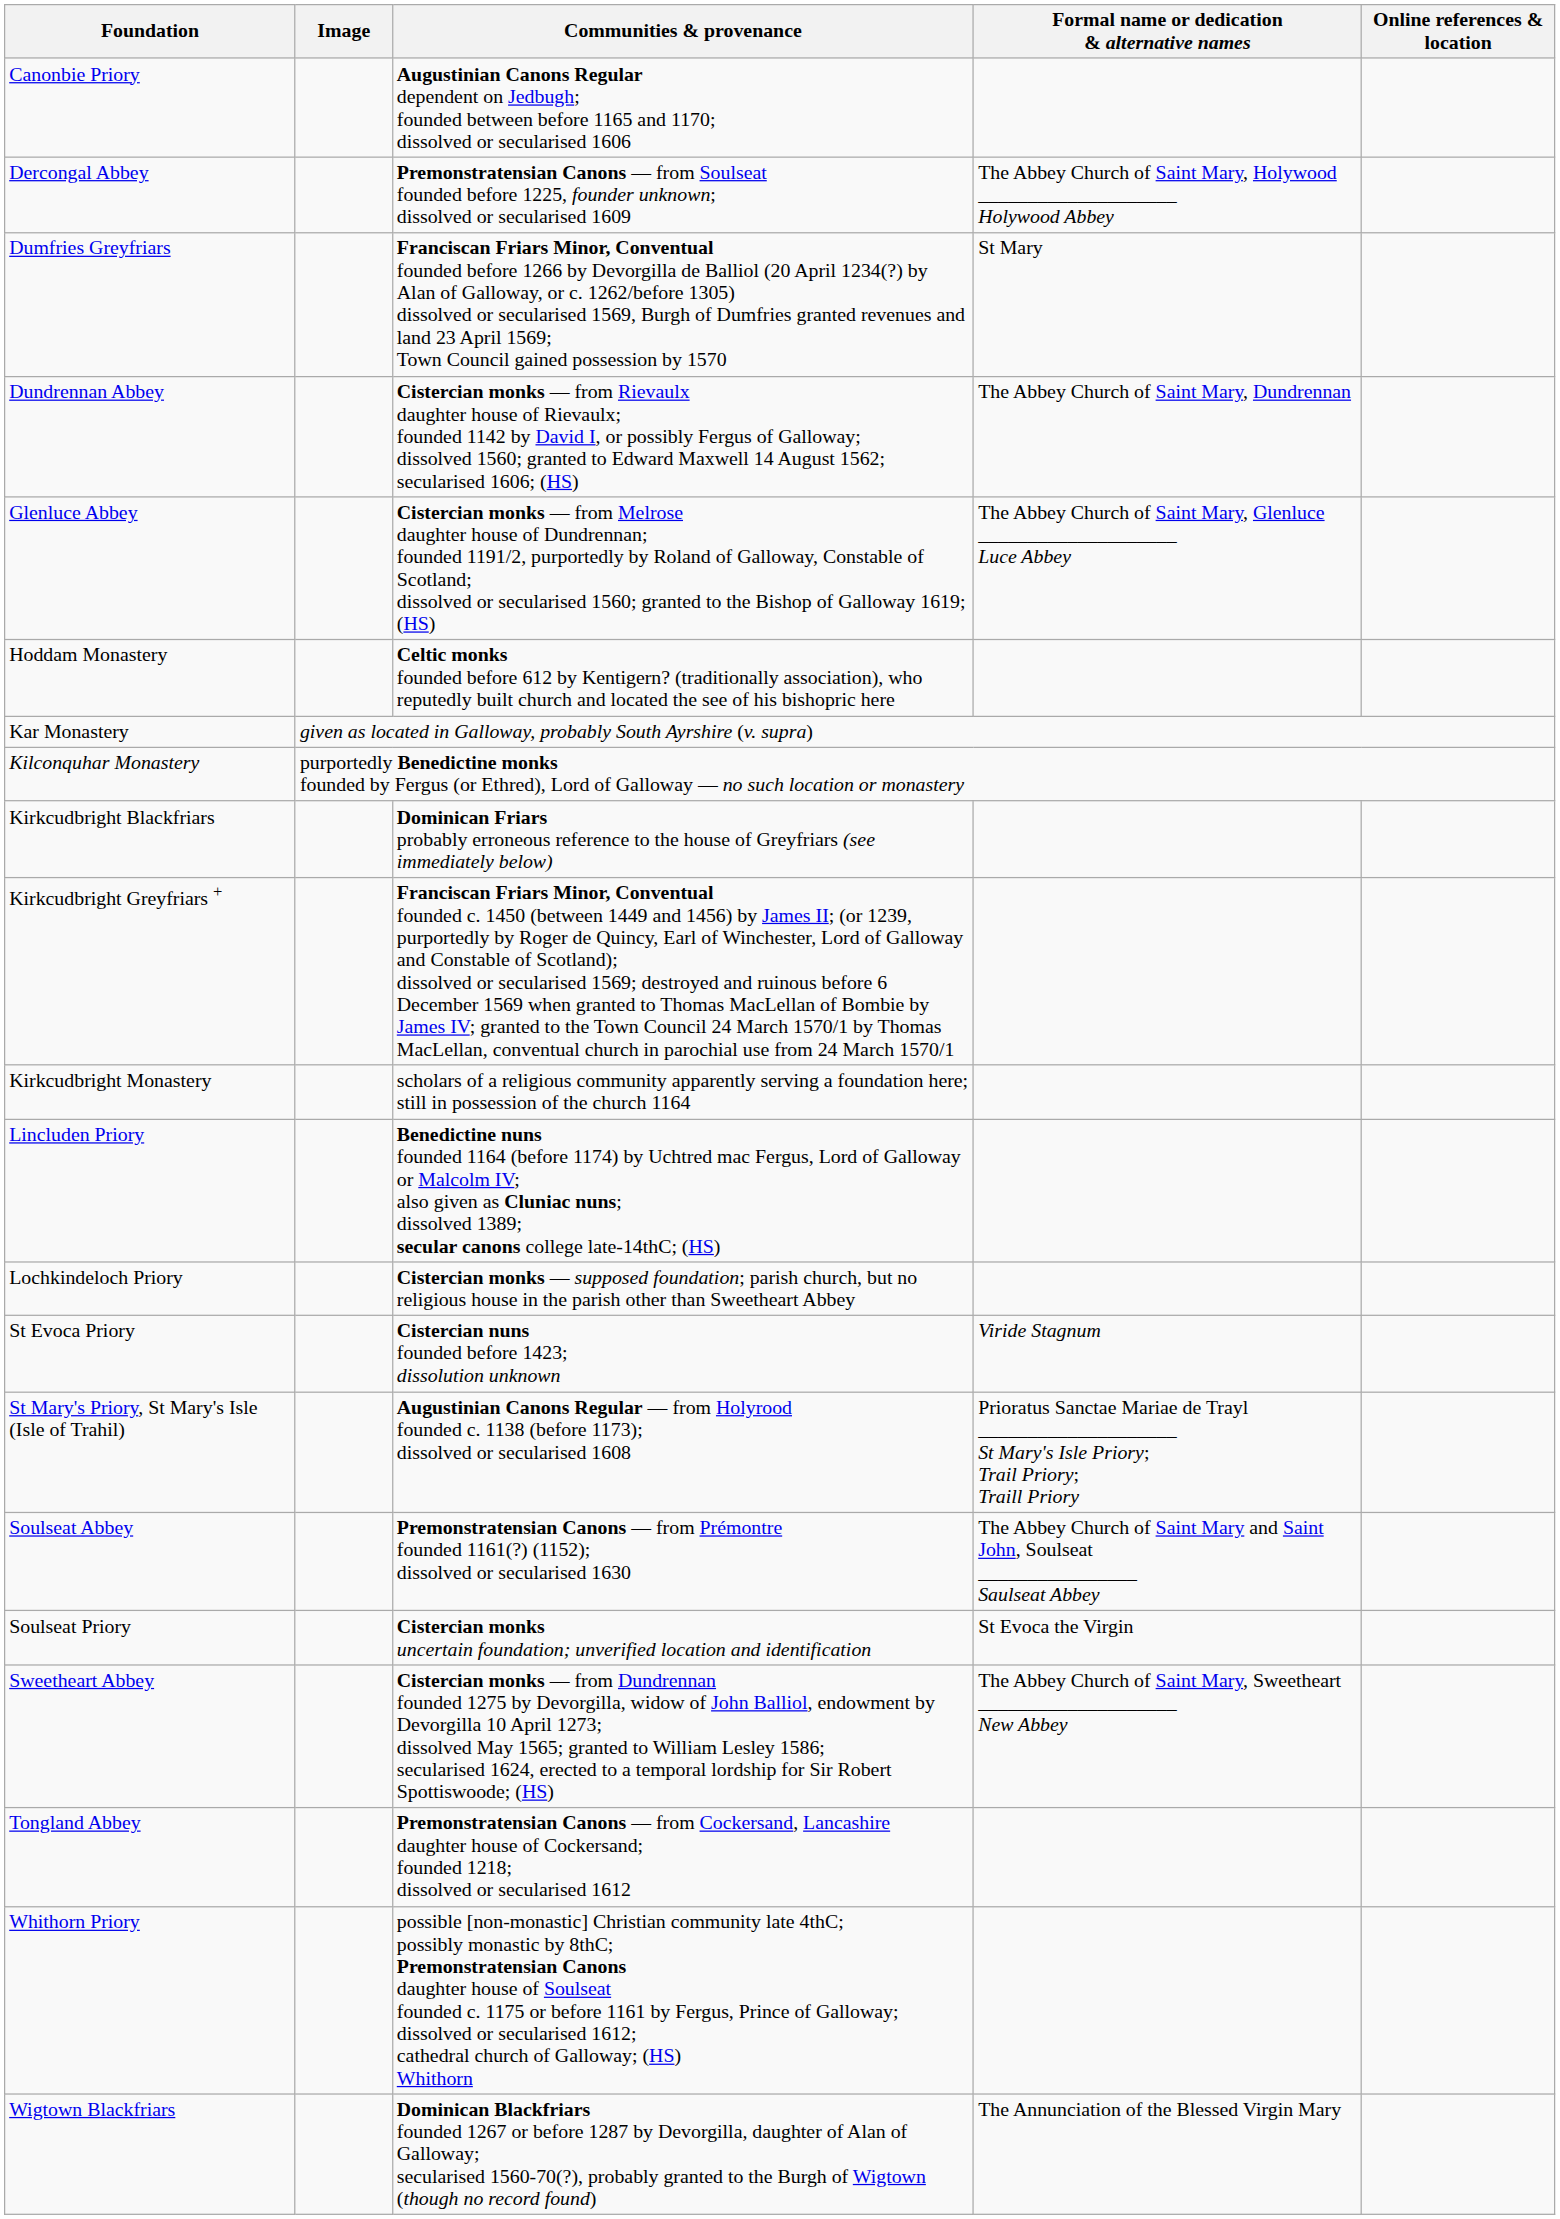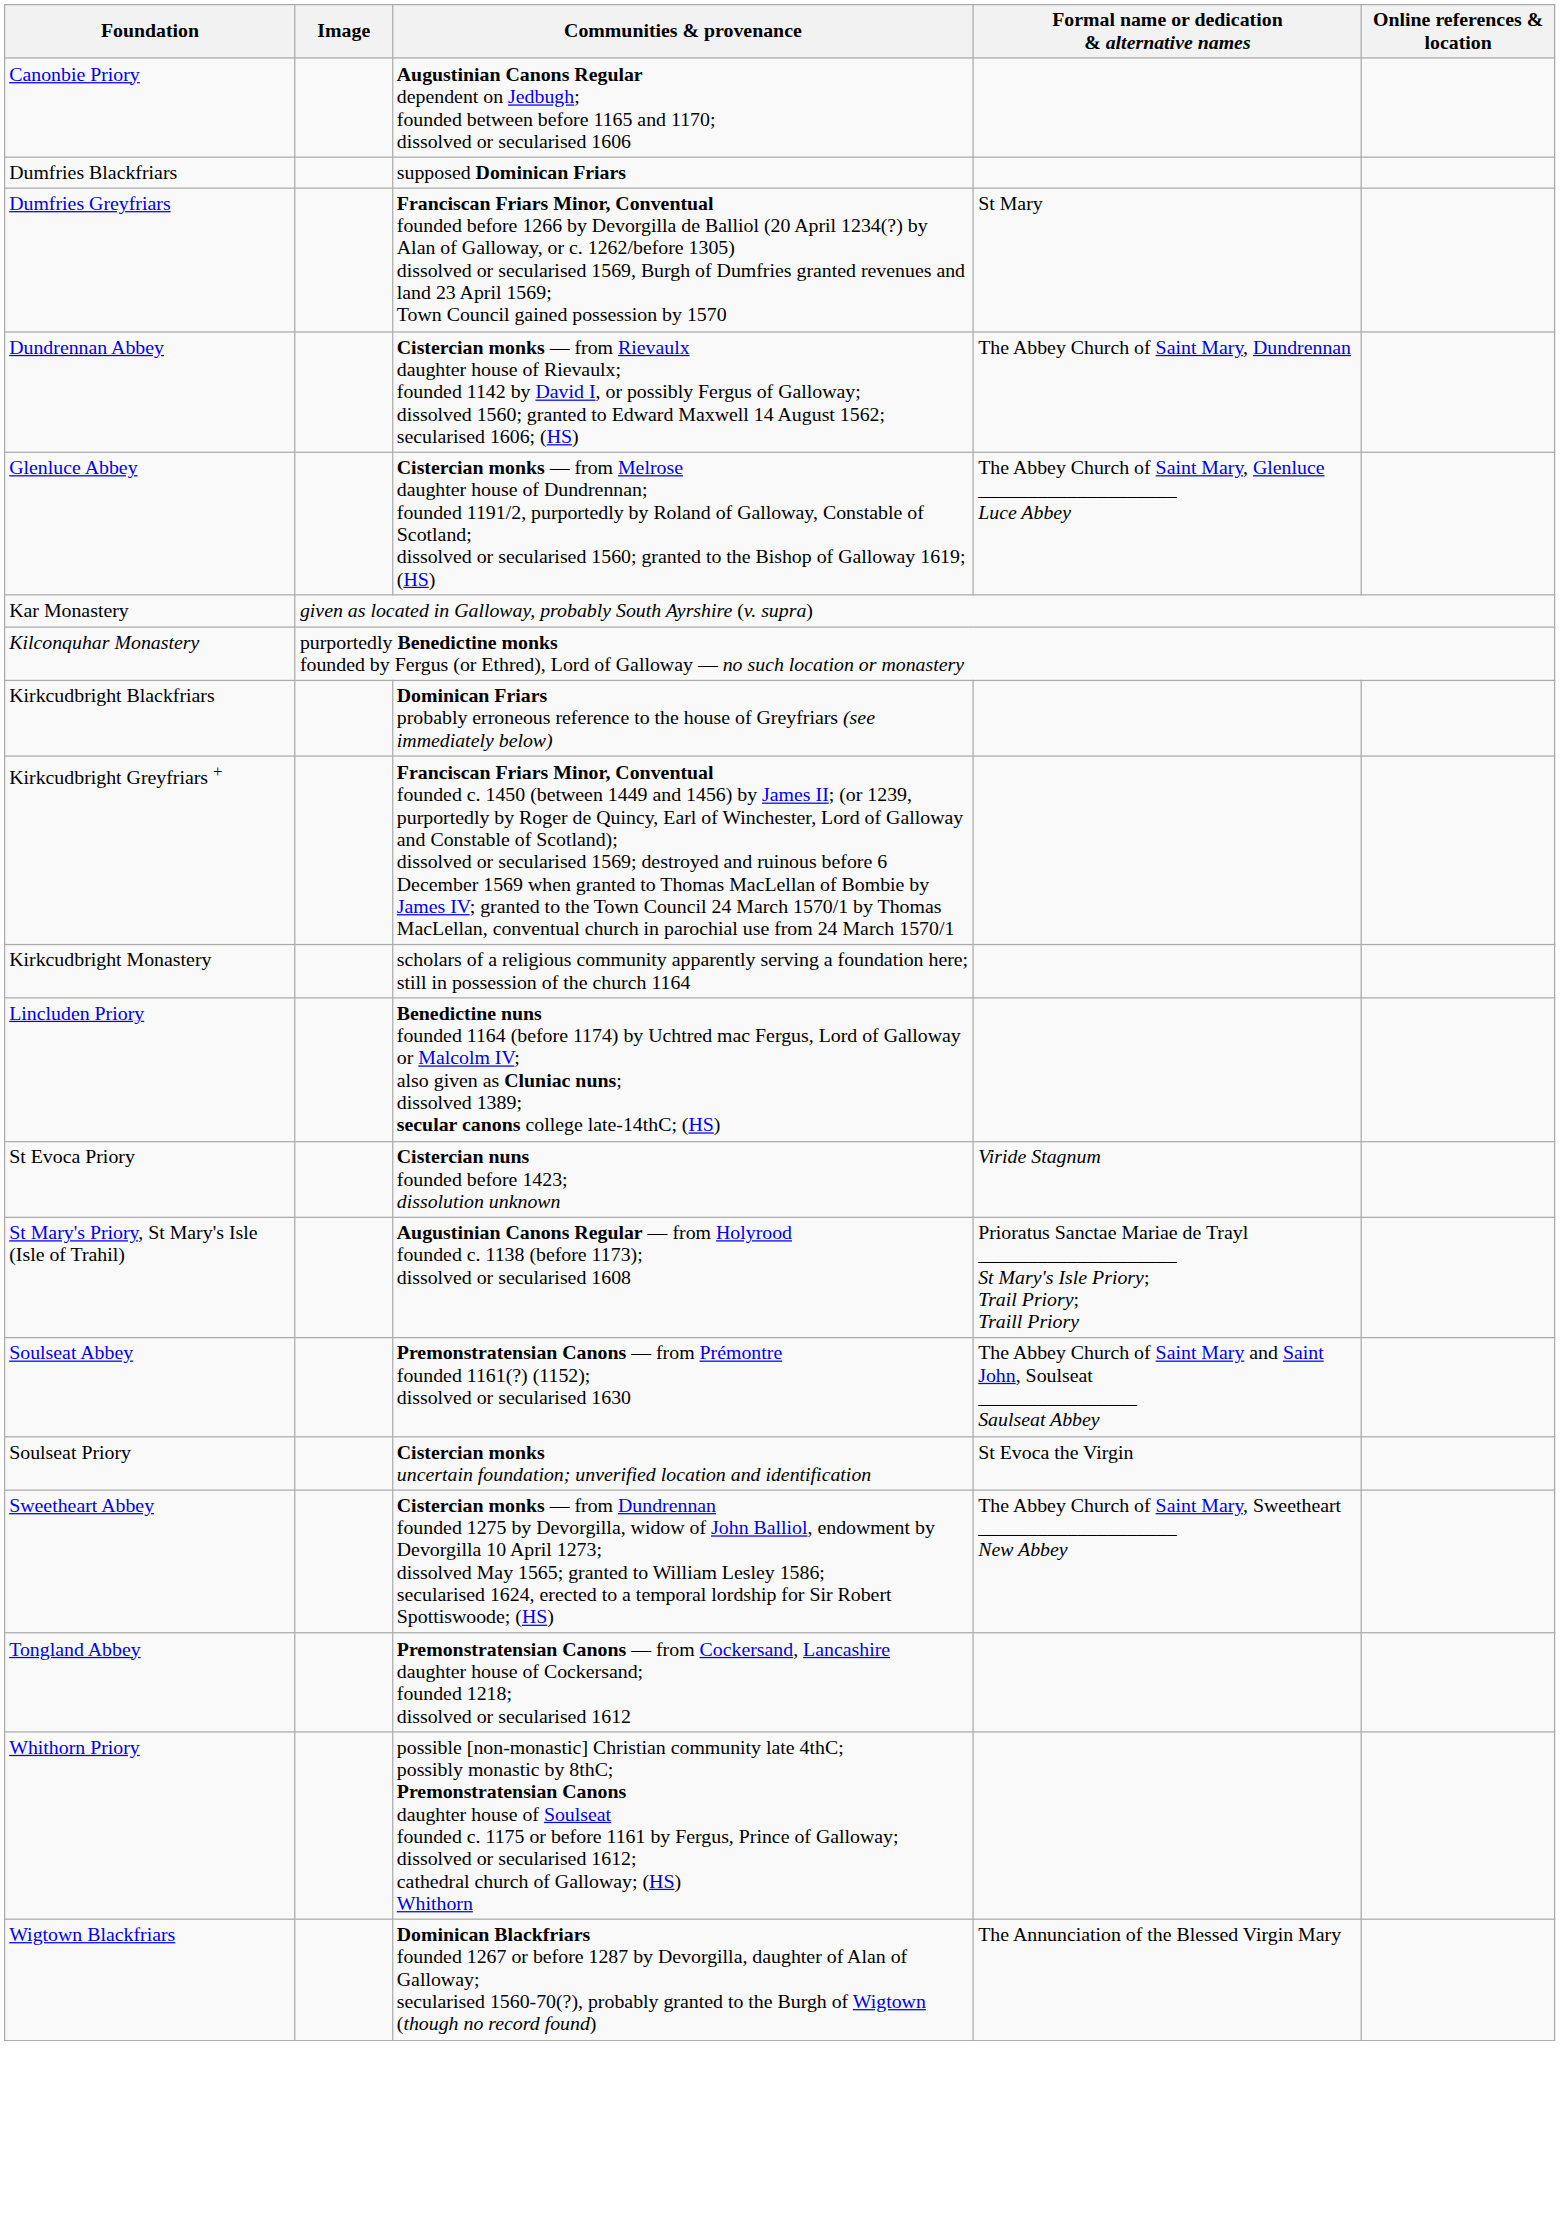 <table width=99% class="wikitable">
 <tr>
 <th width = 15%>Foundation</th>
 <th width = 5%>Image</th>
 <th width = 30%>Communities & provenance</th>
 <th width = 20%>Formal name or dedication <br>& <em>alternative names</em></th>
 <th width = 10%>Online references & location</th>
 </tr>
 <tr valign=top>
 <td><a href='#'>Canonbie Priory</a></td>
 <td></td>
 <td><strong>Augustinian Canons Regular</strong><br>dependent on <a href='#'>Jedbugh</a>;<br>founded between before 1165 and 1170;<br>dissolved or secularised 1606</td>
 <td></td>
 <td><br></td>
 </tr>
 <tr valign=top>
-<td><a href='#'>Dercongal Abbey</a></td>
+<td>Dumfries Blackfriars</td>
 <td></td>
-<td><strong>Premonstratensian Canons</strong> — from <a href='#'>Soulseat</a><br>founded before 1225, <em>founder unknown</em>;<br>dissolved or secularised 1609</td>
-<td>The Abbey Church of <a href='#'>Saint Mary</a>, <a href='#'>Holywood</a><br>____________________<br><em>Holywood Abbey</em></td>
+<td>supposed <strong>Dominican Friars</strong></td>
+<td></td>
 <td><br></td>
 </tr>
 <tr valign=top>
 <td><a href='#'>Dumfries Greyfriars</a></td>
 <td></td>
 <td><strong>Franciscan Friars Minor, Conventual</strong><br>founded before 1266 by Devorgilla de Balliol (20 April 1234(?) by Alan of Galloway, or c. 1262/before 1305)<br>dissolved or secularised 1569, Burgh of Dumfries granted revenues and land 23 April 1569;<br>Town Council gained possession by 1570</td>
 <td>St Mary</td>
 <td></td>
 </tr>
 <tr valign=top>
 <td><a href='#'>Dundrennan Abbey</a></td>
 <td></td>
 <td><strong>Cistercian monks</strong> — from <a href='#'>Rievaulx</a><br>daughter house of Rievaulx;<br>founded 1142 by <a href='#'>David I</a>, or possibly Fergus of Galloway;<br>dissolved 1560; granted to Edward Maxwell 14 August 1562;<br>secularised 1606; (<a href='#'>HS</a>)</td>
 <td>The Abbey Church of <a href='#'>Saint Mary</a>, <a href='#'>Dundrennan</a></td>
 <td><br></td>
 </tr>
 <tr valign=top>
 <td><a href='#'>Glenluce Abbey</a></td>
 <td></td>
 <td><strong>Cistercian monks</strong> — from <a href='#'>Melrose</a><br>daughter house of Dundrennan;<br>founded 1191/2, purportedly by Roland of Galloway, Constable of Scotland;<br>dissolved or secularised 1560; granted to the Bishop of Galloway 1619; (<a href='#'>HS</a>)</td>
 <td>The Abbey Church of <a href='#'>Saint Mary</a>, <a href='#'>Glenluce</a><br>____________________<br><em>Luce Abbey</em></td>
-<td><br></td>
-</tr>
-<tr valign=top>
-<td>Hoddam Monastery</td>
-<td></td>
-<td><strong>Celtic monks</strong><br>founded before 612 by Kentigern? (traditionally association), who reputedly built church and located the see of his bishopric here</td>
-<td></td>
 <td><br></td>
 </tr>
 <tr valign=top>
 <td>Kar Monastery</td>
 <td colspan=4><em>given as located in Galloway, probably South Ayrshire</em> (<em>v. supra</em>)</td>
 </tr>
 <tr valign=top>
 <td><em>Kilconquhar Monastery</em></td>
 <td colspan=4>purportedly <strong>Benedictine monks</strong><br>founded by Fergus (or Ethred), Lord of Galloway — <em>no such location or monastery</em></td>
 </tr>
 <tr valign=top>
 <td>Kirkcudbright Blackfriars</td>
 <td></td>
 <td><strong>Dominican Friars</strong><br>probably erroneous reference to the house of Greyfriars <em>(see immediately below)</em></td>
 <td></td>
 <td></td>
 </tr>
 <tr valign=top>
 <td>Kirkcudbright Greyfriars <sup>+</sup></td>
 <td></td>
 <td><strong>Franciscan Friars Minor, Conventual</strong><br>founded c. 1450 (between 1449 and 1456) by <a href='#'>James II</a>; (or 1239, purportedly by Roger de Quincy, Earl of Winchester, Lord of Galloway and Constable of Scotland);<br>dissolved or secularised 1569; destroyed and ruinous before 6 December 1569 when granted to Thomas MacLellan of Bombie by <a href='#'>James IV</a>; granted to the Town Council 24 March 1570/1 by Thomas MacLellan, conventual church in parochial use from 24 March 1570/1</td>
 <td></td>
 <td><br></td>
 </tr>
 <tr valign=top>
 <td>Kirkcudbright Monastery</td>
 <td></td>
 <td>scholars of a religious community apparently serving a foundation here;<br>still in possession of the church 1164</td>
 <td></td>
 <td></td>
 </tr>
 <tr valign=top>
 <td><a href='#'>Lincluden Priory</a></td>
 <td></td>
 <td><strong>Benedictine nuns</strong><br>founded 1164 (before 1174) by Uchtred mac Fergus, Lord of Galloway or <a href='#'>Malcolm IV</a>;<br>also given as <strong>Cluniac nuns</strong>;<br>dissolved 1389;<br><strong>secular canons</strong> college late-14thC; (<a href='#'>HS</a>)</td>
 <td></td>
 <td><br></td>
-</tr>
-<tr valign=top>
-<td>Lochkindeloch Priory</td>
-<td></td>
-<td><strong>Cistercian monks</strong> — <em>supposed foundation</em>; parish church, but no religious house in the parish other than Sweetheart Abbey</td>
-<td></td>
-<td></td>
 </tr>
 <tr valign=top>
 <td>St Evoca Priory</td>
 <td></td>
 <td><strong>Cistercian nuns</strong><br>founded before 1423;<br><em>dissolution unknown</em></td>
 <td><em>Viride Stagnum</em></td>
 <td></td>
 </tr>
 <tr valign=top>
 <td><a href='#'>St Mary's Priory</a>, St Mary's Isle (Isle of Trahil)</td>
 <td></td>
 <td><strong>Augustinian Canons Regular</strong> — from <a href='#'>Holyrood</a><br>founded c. 1138 (before 1173);<br>dissolved or secularised 1608</td>
 <td>Prioratus Sanctae Mariae de Trayl<br>____________________<br><em>St Mary's Isle Priory</em>;<br><em>Trail Priory</em>;<br><em>Traill Priory</em></td>
 <td><br></td>
 </tr>
 <tr valign=top>
 <td><a href='#'>Soulseat Abbey</a></td>
 <td></td>
 <td><strong>Premonstratensian Canons</strong> — from <a href='#'>Prémontre</a><br>founded 1161(?) (1152);<br>dissolved or secularised 1630</td>
 <td>The Abbey Church of <a href='#'>Saint Mary</a> and <a href='#'>Saint John</a>, Soulseat<br>________________<br><em>Saulseat Abbey</em></td>
 <td><br></td>
 </tr>
 <tr valign=top>
 <td>Soulseat Priory</td>
 <td></td>
 <td><strong>Cistercian monks</strong><br><em>uncertain foundation; unverified location and identification</em></td>
 <td>St Evoca the Virgin</td>
 <td></td>
 </tr>
 <tr valign=top>
 <td><a href='#'>Sweetheart Abbey</a></td>
 <td></td>
 <td><strong>Cistercian monks</strong> — from <a href='#'>Dundrennan</a><br>founded 1275 by Devorgilla, widow of <a href='#'>John Balliol</a>, endowment by Devorgilla 10 April 1273;<br>dissolved May 1565; granted to William Lesley 1586;<br>secularised 1624, erected to a temporal lordship for Sir Robert Spottiswoode; (<a href='#'>HS</a>)</td>
 <td>The Abbey Church of <a href='#'>Saint Mary</a>, Sweetheart<br>____________________<br><em>New Abbey</em></td>
 <td><br></td>
 </tr>
 <tr valign=top>
 <td><a href='#'>Tongland Abbey</a></td>
 <td></td>
 <td><strong>Premonstratensian Canons</strong> — from <a href='#'>Cockersand</a>, <a href='#'>Lancashire</a><br>daughter house of Cockersand;<br>founded 1218;<br>dissolved or secularised 1612</td>
 <td></td>
 <td><br></td>
 </tr>
 <tr valign=top>
 <td><a href='#'>Whithorn Priory</a></td>
 <td></td>
 <td>possible [non-monastic] Christian community late 4thC;<br>possibly monastic by 8thC;<br><strong>Premonstratensian Canons</strong><br>daughter house of <a href='#'>Soulseat</a><br>founded c. 1175 or before 1161 by Fergus, Prince of Galloway;<br>dissolved or secularised 1612;<br>cathedral church of Galloway; (<a href='#'>HS</a>)<br><a href='#'>Whithorn</a><br></td>
 <td></td>
 <td><br></td>
 </tr>
 <tr valign=top>
 <td><a href='#'>Wigtown Blackfriars</a></td>
 <td></td>
 <td><strong>Dominican Blackfriars</strong><br>founded 1267 or before 1287 by Devorgilla, daughter of Alan of Galloway;<br>secularised 1560-70(?), probably granted to the Burgh of <a href='#'>Wigtown</a> (<em>though no record found</em>)</td>
 <td>The Annunciation of the Blessed Virgin Mary</td>
 <td></td>
 </tr>
 </table>
